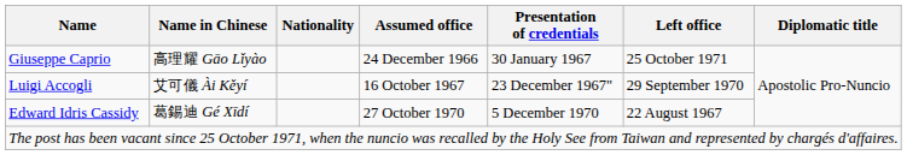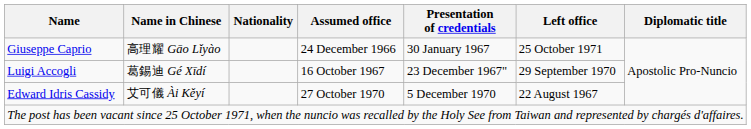 <table class="wikitable">
 <tr>
 <th>Name</th>
 <th>Name in Chinese</th>
 <th>Nationality</th>
 <th>Assumed office</th>
 <th>Presentation<br>of <a href='#'>credentials</a></th>
 <th>Left office</th>
 <th>Diplomatic title</th>
 </tr>
 <tr>
 <td><a href='#'>Giuseppe Caprio</a></td>
 <td>高理耀 <em>Gāo Lǐyào</em></td>
 <td></td>
 <td>24 December 1966</td>
 <td>30 January 1967</td>
 <td>25 October 1971</td>
 <td rowspan="3">Apostolic Pro-Nuncio</td>
 </tr>
 <tr>
 <td><a href='#'>Luigi Accogli</a></td>
-<td>艾可儀 <em>Ài Kěyí</em></td>
+<td>葛錫迪 <em>Gé Xīdí</em></td>
 <td></td>
 <td>16 October 1967</td>
 <td>23 December 1967"</td>
 <td>29 September 1970</td>
 </tr>
 <tr>
 <td><a href='#'>Edward Idris Cassidy</a></td>
-<td>葛錫迪 <em>Gé Xīdí</em></td>
+<td>艾可儀 <em>Ài Kěyí</em></td>
 <td></td>
 <td>27 October 1970</td>
 <td>5 December 1970</td>
 <td>22 August 1967</td>
 </tr>
 <tr>
 <td colspan="7"><em>The post has been vacant since 25 October 1971, when the nuncio was recalled by the Holy See from Taiwan and represented by chargés d'affaires.</em></td>
 </tr>
 </table>
